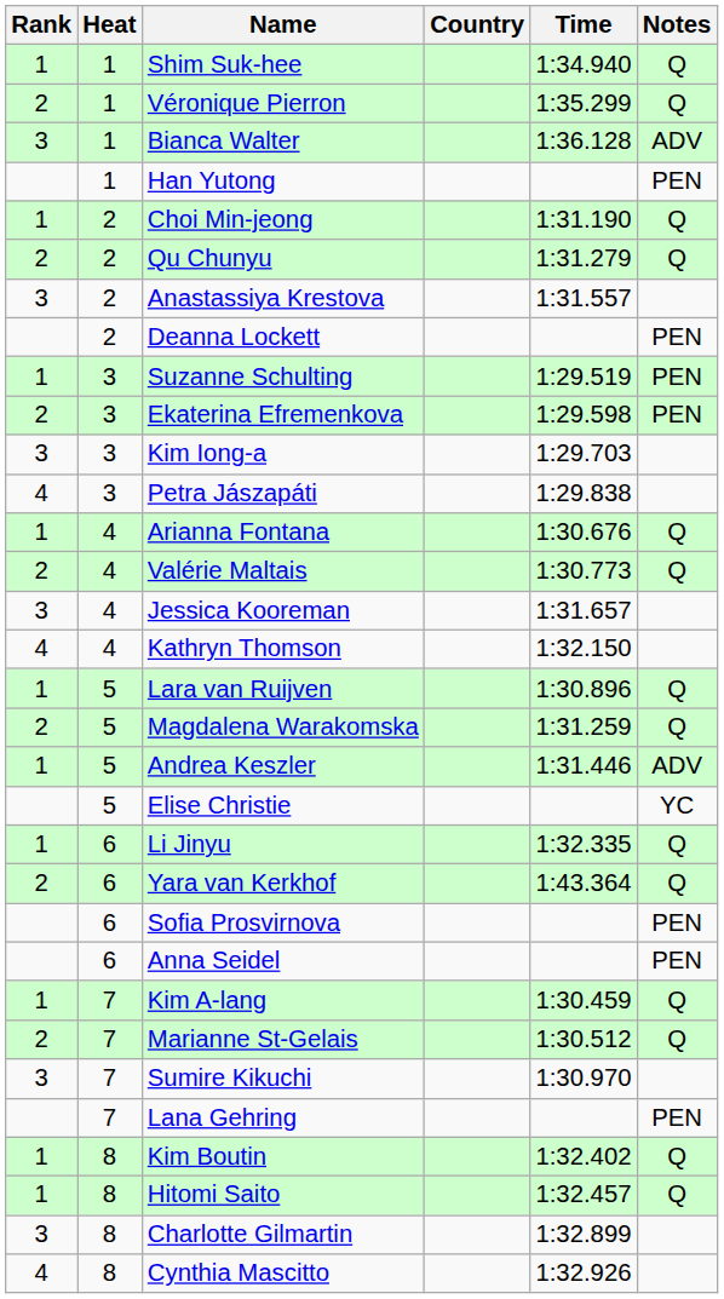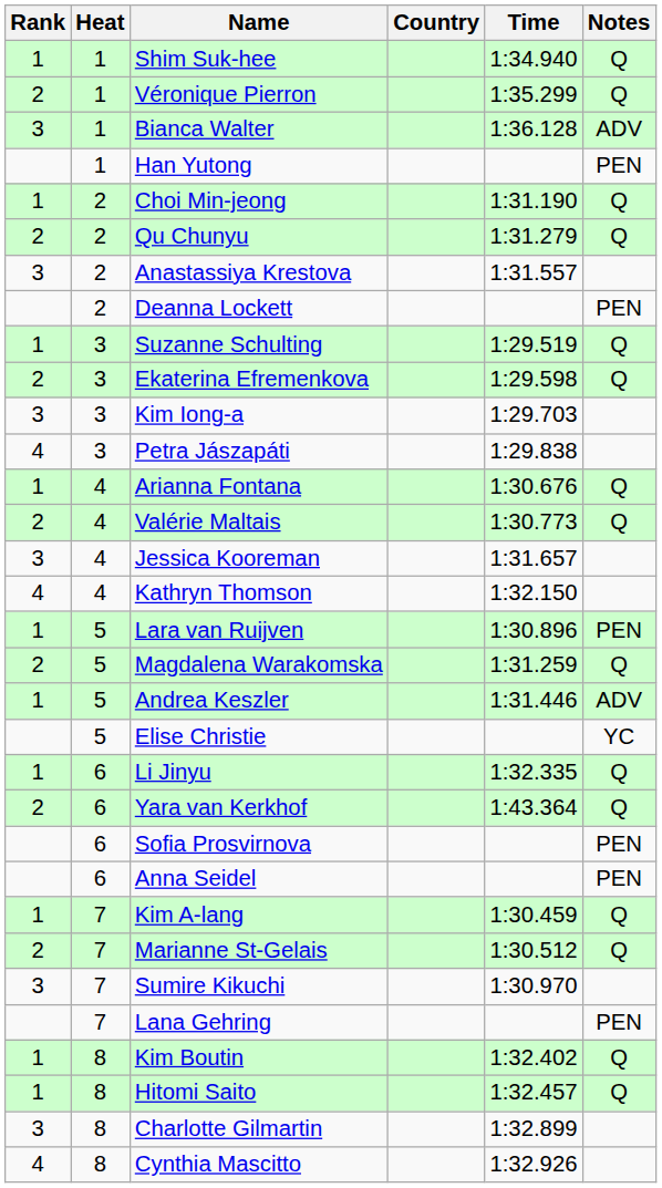 <table class="wikitable sortable" style="text-align:center">
 <tr>
 <th>Rank</th>
 <th>Heat</th>
 <th>Name</th>
 <th>Country</th>
 <th>Time</th>
 <th>Notes</th>
 </tr>
 <tr bgcolor=ccffcc>
 <td>1</td>
 <td>1</td>
 <td align=left><a href='#'>Shim Suk-hee</a></td>
 <td align=left></td>
 <td>1:34.940</td>
 <td>Q</td>
 </tr>
 <tr bgcolor=ccffcc>
 <td>2</td>
 <td>1</td>
 <td align=left><a href='#'>Véronique Pierron</a></td>
 <td align=left></td>
 <td>1:35.299</td>
 <td>Q</td>
 </tr>
 <tr bgcolor=ccffcc>
 <td>3</td>
 <td>1</td>
 <td align=left><a href='#'>Bianca Walter</a></td>
 <td align=left></td>
 <td>1:36.128</td>
 <td>ADV</td>
 </tr>
 <tr>
 <td></td>
 <td>1</td>
 <td align=left><a href='#'>Han Yutong</a></td>
 <td align=left></td>
 <td></td>
 <td>PEN</td>
 </tr>
 <tr bgcolor=ccffcc>
 <td>1</td>
 <td>2</td>
 <td align=left><a href='#'>Choi Min-jeong</a></td>
 <td align=left></td>
 <td>1:31.190</td>
 <td>Q</td>
 </tr>
 <tr bgcolor=ccffcc>
 <td>2</td>
 <td>2</td>
 <td align=left><a href='#'>Qu Chunyu</a></td>
 <td align=left></td>
 <td>1:31.279</td>
 <td>Q</td>
 </tr>
 <tr>
 <td>3</td>
 <td>2</td>
 <td align=left><a href='#'>Anastassiya Krestova</a></td>
 <td align=left></td>
 <td>1:31.557</td>
 <td></td>
 </tr>
 <tr>
 <td></td>
 <td>2</td>
 <td align=left><a href='#'>Deanna Lockett</a></td>
 <td align=left></td>
 <td></td>
 <td>PEN</td>
 </tr>
 <tr bgcolor=ccffcc>
 <td>1</td>
 <td>3</td>
 <td align=left><a href='#'>Suzanne Schulting</a></td>
 <td align=left></td>
 <td>1:29.519</td>
-<td>PEN</td>
+<td>Q</td>
 </tr>
 <tr bgcolor=ccffcc>
 <td>2</td>
 <td>3</td>
 <td align=left><a href='#'>Ekaterina Efremenkova</a></td>
 <td align=left></td>
 <td>1:29.598</td>
-<td>PEN</td>
+<td>Q</td>
 </tr>
 <tr>
 <td>3</td>
 <td>3</td>
 <td align=left><a href='#'>Kim Iong-a</a></td>
 <td align=left></td>
 <td>1:29.703</td>
 <td></td>
 </tr>
 <tr>
 <td>4</td>
 <td>3</td>
 <td align=left><a href='#'>Petra Jászapáti</a></td>
 <td align=left></td>
 <td>1:29.838</td>
 <td></td>
 </tr>
 <tr bgcolor=ccffcc>
 <td>1</td>
 <td>4</td>
 <td align=left><a href='#'>Arianna Fontana</a></td>
 <td align=left></td>
 <td>1:30.676</td>
 <td>Q</td>
 </tr>
 <tr bgcolor=ccffcc>
 <td>2</td>
 <td>4</td>
 <td align=left><a href='#'>Valérie Maltais</a></td>
 <td align=left></td>
 <td>1:30.773</td>
 <td>Q</td>
 </tr>
 <tr>
 <td>3</td>
 <td>4</td>
 <td align=left><a href='#'>Jessica Kooreman</a></td>
 <td align=left></td>
 <td>1:31.657</td>
 <td></td>
 </tr>
 <tr>
 <td>4</td>
 <td>4</td>
 <td align=left><a href='#'>Kathryn Thomson</a></td>
 <td align=left></td>
 <td>1:32.150</td>
 <td></td>
 </tr>
 <tr bgcolor=ccffcc>
 <td>1</td>
 <td>5</td>
 <td align=left><a href='#'>Lara van Ruijven</a></td>
 <td align=left></td>
 <td>1:30.896</td>
-<td>Q</td>
+<td>PEN</td>
 </tr>
 <tr bgcolor=ccffcc>
 <td>2</td>
 <td>5</td>
 <td align=left><a href='#'>Magdalena Warakomska</a></td>
 <td align=left></td>
 <td>1:31.259</td>
 <td>Q</td>
 </tr>
 <tr bgcolor=ccffcc>
 <td>1</td>
 <td>5</td>
 <td align=left><a href='#'>Andrea Keszler</a></td>
 <td align=left></td>
 <td>1:31.446</td>
 <td>ADV</td>
 </tr>
 <tr>
 <td></td>
 <td>5</td>
 <td align=left><a href='#'>Elise Christie</a></td>
 <td align=left></td>
 <td></td>
 <td>YC</td>
 </tr>
 <tr bgcolor=ccffcc>
 <td>1</td>
 <td>6</td>
 <td align=left><a href='#'>Li Jinyu</a></td>
 <td align=left></td>
 <td>1:32.335</td>
 <td>Q</td>
 </tr>
 <tr bgcolor=ccffcc>
 <td>2</td>
 <td>6</td>
 <td align=left><a href='#'>Yara van Kerkhof</a></td>
 <td align=left></td>
 <td>1:43.364</td>
 <td>Q</td>
 </tr>
 <tr>
 <td></td>
 <td>6</td>
 <td align=left><a href='#'>Sofia Prosvirnova</a></td>
 <td align=left></td>
 <td></td>
 <td>PEN</td>
 </tr>
 <tr>
 <td></td>
 <td>6</td>
 <td align=left><a href='#'>Anna Seidel</a></td>
 <td align=left></td>
 <td></td>
 <td>PEN</td>
 </tr>
 <tr bgcolor=ccffcc>
 <td>1</td>
 <td>7</td>
 <td align=left><a href='#'>Kim A-lang</a></td>
 <td align=left></td>
 <td>1:30.459</td>
 <td>Q</td>
 </tr>
 <tr bgcolor=ccffcc>
 <td>2</td>
 <td>7</td>
 <td align=left><a href='#'>Marianne St-Gelais</a></td>
 <td align=left></td>
 <td>1:30.512</td>
 <td>Q</td>
 </tr>
 <tr>
 <td>3</td>
 <td>7</td>
 <td align=left><a href='#'>Sumire Kikuchi</a></td>
 <td align=left></td>
 <td>1:30.970</td>
 <td></td>
 </tr>
 <tr>
 <td></td>
 <td>7</td>
 <td align=left><a href='#'>Lana Gehring</a></td>
 <td align=left></td>
 <td></td>
 <td>PEN</td>
 </tr>
 <tr bgcolor=ccffcc>
 <td>1</td>
 <td>8</td>
 <td align=left><a href='#'>Kim Boutin</a></td>
 <td align=left></td>
 <td>1:32.402</td>
 <td>Q</td>
 </tr>
 <tr bgcolor=ccffcc>
 <td>1</td>
 <td>8</td>
 <td align=left><a href='#'>Hitomi Saito</a></td>
 <td align=left></td>
 <td>1:32.457</td>
 <td>Q</td>
 </tr>
 <tr>
 <td>3</td>
 <td>8</td>
 <td align=left><a href='#'>Charlotte Gilmartin</a></td>
 <td align=left></td>
 <td>1:32.899</td>
 <td></td>
 </tr>
 <tr>
 <td>4</td>
 <td>8</td>
 <td align=left><a href='#'>Cynthia Mascitto</a></td>
 <td align=left></td>
 <td>1:32.926</td>
 <td></td>
 </tr>
 </table>
